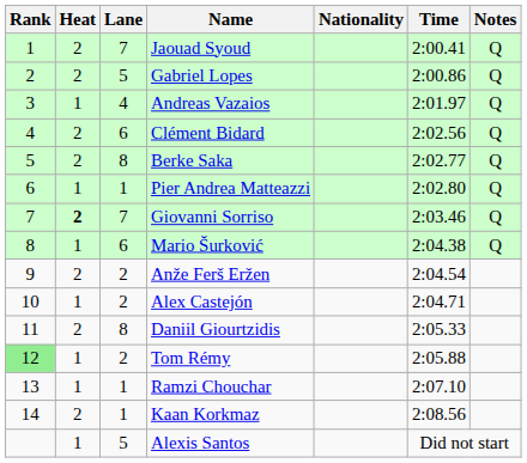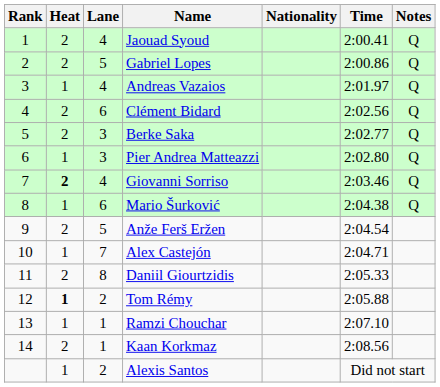 <table class="wikitable sortable" style="text-align:center">
 <tr>
 <th>Rank</th>
 <th>Heat</th>
 <th>Lane</th>
 <th>Name</th>
 <th>Nationality</th>
 <th>Time</th>
 <th>Notes</th>
 </tr>
 <tr bgcolor=ccffcc>
 <td>1</td>
 <td>2</td>
-<td>7</td>
+<td>4</td>
 <td align=left><a href='#'>Jaouad Syoud</a></td>
 <td align=left></td>
 <td>2:00.41</td>
 <td>Q</td>
 </tr>
 <tr bgcolor=ccffcc>
 <td>2</td>
 <td>2</td>
 <td>5</td>
 <td align=left><a href='#'>Gabriel Lopes</a></td>
 <td align=left></td>
 <td>2:00.86</td>
 <td>Q</td>
 </tr>
 <tr bgcolor=ccffcc>
 <td>3</td>
 <td>1</td>
 <td>4</td>
 <td align=left><a href='#'>Andreas Vazaios</a></td>
 <td align=left></td>
 <td>2:01.97</td>
 <td>Q</td>
 </tr>
 <tr bgcolor=ccffcc>
 <td>4</td>
 <td>2</td>
 <td>6</td>
 <td align=left><a href='#'>Clément Bidard</a></td>
 <td align=left></td>
 <td>2:02.56</td>
 <td>Q</td>
 </tr>
 <tr bgcolor=ccffcc>
 <td>5</td>
 <td>2</td>
-<td>8</td>
+<td>3</td>
 <td align=left><a href='#'>Berke Saka</a></td>
 <td align=left></td>
 <td>2:02.77</td>
 <td>Q</td>
 </tr>
 <tr bgcolor=ccffcc>
 <td>6</td>
 <td>1</td>
-<td>1</td>
+<td>3</td>
 <td align=left><a href='#'>Pier Andrea Matteazzi</a></td>
 <td align=left></td>
 <td>2:02.80</td>
 <td>Q</td>
 </tr>
 <tr bgcolor=ccffcc>
 <td>7</td>
 <td><strong>2</strong></td>
-<td>7</td>
+<td>4</td>
 <td align=left><a href='#'>Giovanni Sorriso</a></td>
 <td align=left></td>
 <td>2:03.46</td>
 <td>Q</td>
 </tr>
 <tr bgcolor=ccffcc>
 <td>8</td>
 <td>1</td>
 <td>6</td>
 <td align=left><a href='#'>Mario Šurković</a></td>
 <td align=left></td>
 <td>2:04.38</td>
 <td>Q</td>
 </tr>
 <tr>
 <td>9</td>
 <td>2</td>
-<td>2</td>
+<td>5</td>
 <td align=left><a href='#'>Anže Ferš Eržen</a></td>
 <td align=left></td>
 <td>2:04.54</td>
 <td></td>
 </tr>
 <tr>
 <td>10</td>
 <td>1</td>
-<td>2</td>
+<td>7</td>
 <td align=left><a href='#'>Alex Castejón</a></td>
 <td align=left></td>
 <td>2:04.71</td>
 <td></td>
 </tr>
 <tr>
 <td>11</td>
 <td>2</td>
 <td>8</td>
 <td align=left><a href='#'>Daniil Giourtzidis</a></td>
 <td align=left></td>
 <td>2:05.33</td>
 <td></td>
 </tr>
 <tr>
-<td style="background: lightgreen;">12</td>
-<td>1</td>
+<td>12</td>
+<td><strong>1</strong></td>
 <td>2</td>
 <td align=left><a href='#'>Tom Rémy</a></td>
 <td align=left></td>
 <td>2:05.88</td>
 <td></td>
 </tr>
 <tr>
 <td>13</td>
 <td>1</td>
 <td>1</td>
 <td align=left><a href='#'>Ramzi Chouchar</a></td>
 <td align=left></td>
 <td>2:07.10</td>
 <td></td>
 </tr>
 <tr>
 <td>14</td>
 <td>2</td>
 <td>1</td>
 <td align=left><a href='#'>Kaan Korkmaz</a></td>
 <td align=left></td>
 <td>2:08.56</td>
 <td></td>
 </tr>
 <tr>
 <td></td>
 <td>1</td>
-<td>5</td>
+<td>2</td>
 <td align=left><a href='#'>Alexis Santos</a></td>
 <td align=left></td>
 <td colspan=2>Did not start</td>
 </tr>
 </table>
